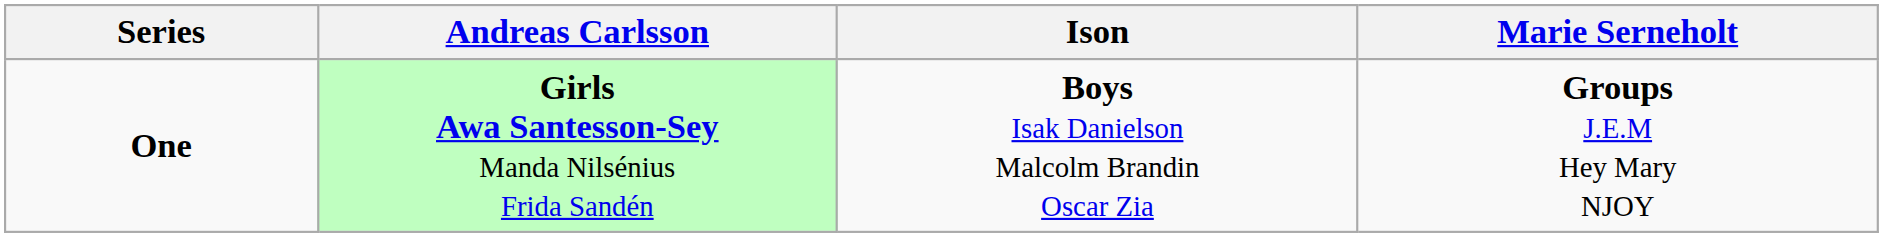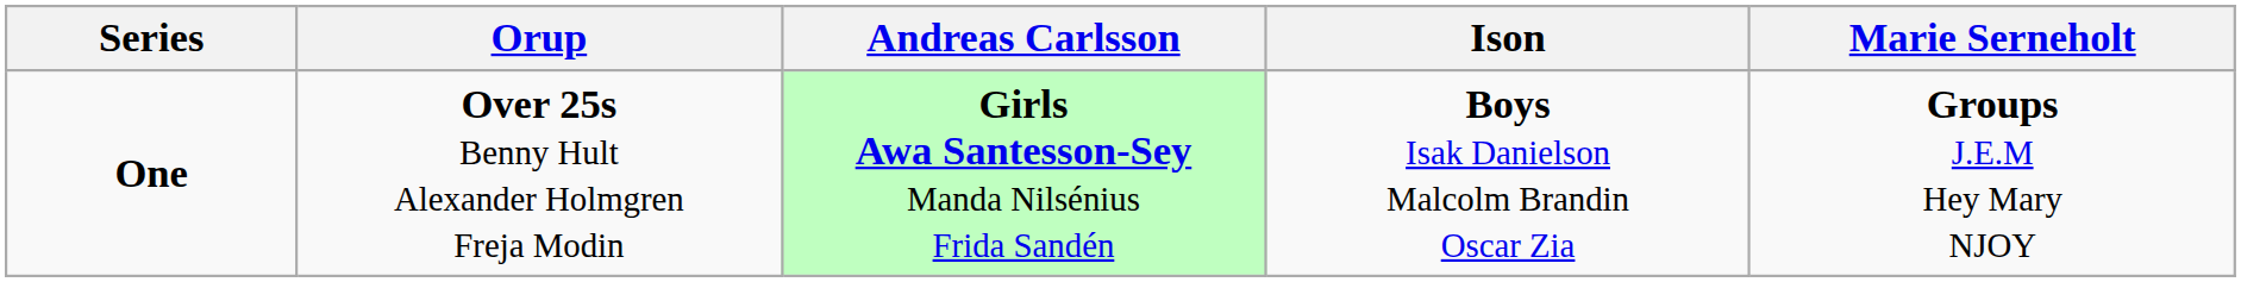 <table class="wikitable">
 <tr>
 <th width=6%>Series</th>
+<th width=10%><a href='#'>Orup</a></th>
 <th width=10%><a href='#'>Andreas Carlsson</a></th>
 <th width=10%>Ison</th>
 <th width=10%><a href='#'>Marie Serneholt</a></th>
 </tr>
 <tr align="center">
 <td><strong>One</strong></td>
+<td style="text-align:center"><strong>Over 25s</strong><br><small>Benny Hult<br>Alexander Holmgren<br>Freja Modin</small></td>
 <td style="background:#BFFFC0; text-align:center"><strong>Girls</strong><br><strong><a href='#'>Awa Santesson-Sey</a></strong><br><small>Manda Nilsénius<br><a href='#'>Frida Sandén</a></small></td>
 <td style="text-align:center"><strong>Boys</strong><br><small><a href='#'>Isak Danielson</a><br>Malcolm Brandin<br><a href='#'>Oscar Zia</a></small></td>
 <td style="text-align:center"><strong>Groups</strong><br><small><a href='#'>J.E.M</a><br>Hey Mary<br>NJOY</small></td>
 </tr>
 </table>
